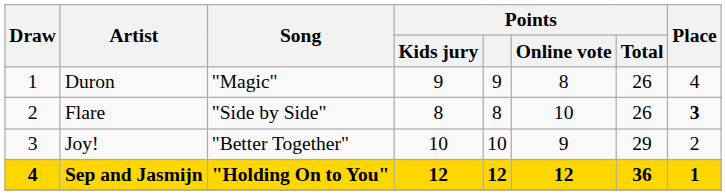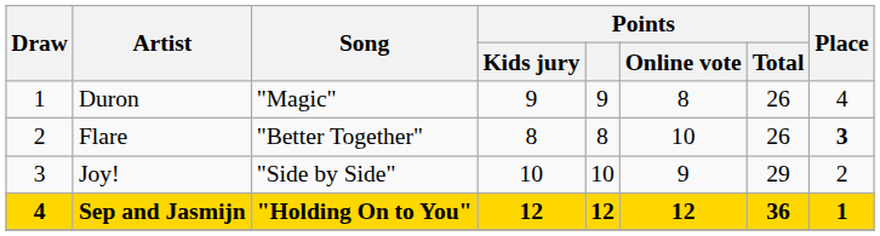 <table class="wikitable sortable" style="margin:1em auto 1em auto;">
 <tr>
 <th rowspan="2">Draw</th>
 <th rowspan="2">Artist</th>
 <th rowspan="2">Song</th>
 <th colspan="4">Points</th>
 <th rowspan="2">Place</th>
 </tr>
 <tr>
 <th>Kids jury</th>
 <th></th>
 <th>Online vote</th>
 <th>Total</th>
 </tr>
 <tr>
 <td align="center">1</td>
 <td>Duron</td>
 <td>"Magic"</td>
 <td align=center>9</td>
 <td align=center>9</td>
 <td align=center>8</td>
 <td align=center>26</td>
 <td align=center>4</td>
 </tr>
 <tr>
 <td align="center">2</td>
 <td>Flare</td>
-<td>"Side by Side"</td>
+<td>"Better Together"</td>
 <td align=center>8</td>
 <td align=center>8</td>
 <td align=center>10</td>
 <td align=center>26</td>
 <td align=center><strong>3</strong></td>
 </tr>
 <tr>
 <td align="center">3</td>
 <td>Joy!</td>
-<td>"Better Together"</td>
+<td>"Side by Side"</td>
 <td align=center>10</td>
 <td align=center>10</td>
 <td align=center>9</td>
 <td align=center>29</td>
 <td align=center>2</td>
 </tr>
 <tr style="font-weight:bold; background:gold;">
 <td align="center">4</td>
 <td>Sep and Jasmijn</td>
 <td>"Holding On to You"</td>
 <td align=center>12</td>
 <td align=center>12</td>
 <td align=center>12</td>
 <td align=center>36</td>
 <td align=center>1</td>
 </tr>
 <tr>
 </tr>
 </table>
